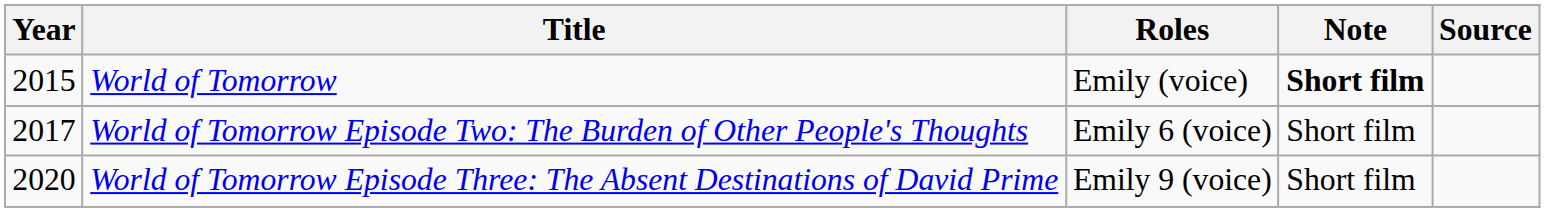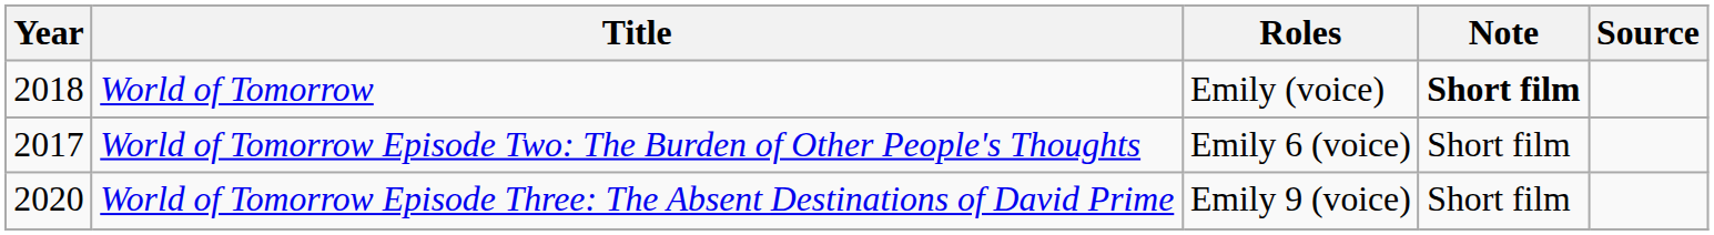 <table class="wikitable">
 <tr>
 <th>Year</th>
 <th>Title</th>
 <th>Roles</th>
 <th>Note</th>
 <th>Source</th>
 </tr>
 <tr>
-<td>2015</td>
+<td>2018</td>
 <td><em><a href='#'>World of Tomorrow</a></em></td>
 <td>Emily (voice)</td>
 <td><strong>Short film</strong></td>
 <td></td>
 </tr>
 <tr>
 <td>2017</td>
 <td><em><a href='#'>World of Tomorrow Episode Two: The Burden of Other People's Thoughts</a></em></td>
 <td>Emily 6 (voice)</td>
 <td>Short film</td>
 <td></td>
 </tr>
 <tr>
 <td>2020</td>
 <td><em><a href='#'>World of Tomorrow Episode Three: The Absent Destinations of David Prime</a></em></td>
 <td>Emily 9 (voice)</td>
 <td>Short film</td>
 <td></td>
 </tr>
 </table>
